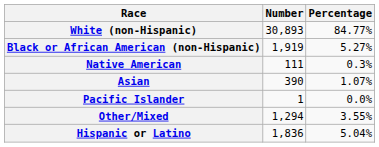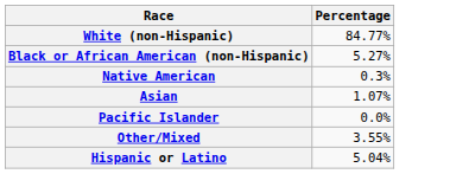 <table class="wikitable" style="text-align:right">
 <tr>
 <th scope="col">Race</th>
-<th scope="col">Number</th>
 <th scope="col">Percentage</th>
 </tr>
 <tr>
 <th scope="row"><a href='#'>White</a> (non-Hispanic)</th>
-<td>30,893</td>
 <td>84.77%</td>
 </tr>
 <tr>
 <th scope="row"><a href='#'>Black or African American</a> (non-Hispanic)</th>
-<td>1,919</td>
 <td>5.27%</td>
 </tr>
 <tr>
 <th scope="row"><a href='#'>Native American</a></th>
-<td>111</td>
 <td>0.3%</td>
 </tr>
 <tr>
 <th scope="row"><a href='#'>Asian</a></th>
-<td>390</td>
 <td>1.07%</td>
 </tr>
 <tr>
 <th scope="row"><a href='#'>Pacific Islander</a></th>
-<td>1</td>
 <td>0.0%</td>
 </tr>
 <tr>
 <th scope="row"><a href='#'>Other/Mixed</a></th>
-<td>1,294</td>
 <td>3.55%</td>
 </tr>
 <tr>
 <th scope="row"><a href='#'>Hispanic</a> or <a href='#'>Latino</a></th>
-<td>1,836</td>
 <td>5.04%</td>
 </tr>
 </table>
